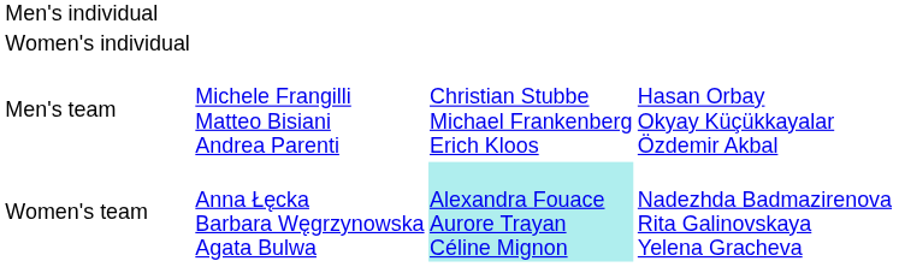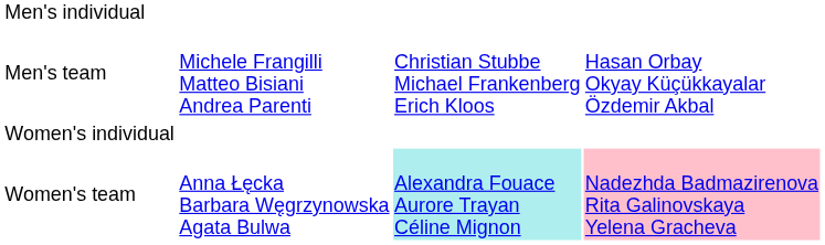 <table>
 <tr>
 <td>Men's individual</td>
-<td></td>
-<td></td>
-<td></td>
-</tr>
-<tr>
-<td>Women's individual</td>
 <td></td>
 <td></td>
 <td></td>
 </tr>
 <tr>
 <td>Men's team</td>
 <td><br><a href='#'>Michele Frangilli</a><br><a href='#'>Matteo Bisiani</a><br><a href='#'>Andrea Parenti</a></td>
 <td><br><a href='#'>Christian Stubbe</a><br><a href='#'>Michael Frankenberg</a><br><a href='#'>Erich Kloos</a></td>
 <td><br><a href='#'>Hasan Orbay</a><br><a href='#'>Okyay Küçükkayalar</a><br><a href='#'>Özdemir Akbal</a></td>
 </tr>
 <tr>
+<td>Women's individual</td>
+<td></td>
+<td></td>
+<td></td>
+</tr>
+<tr>
 <td>Women's team</td>
 <td><br><a href='#'>Anna Łęcka</a><br><a href='#'>Barbara Węgrzynowska</a><br><a href='#'>Agata Bulwa</a></td>
 <td style="background: paleturquoise;"><br><a href='#'>Alexandra Fouace</a><br><a href='#'>Aurore Trayan</a><br><a href='#'>Céline Mignon</a></td>
-<td><br><a href='#'>Nadezhda Badmazirenova</a><br><a href='#'>Rita Galinovskaya</a><br><a href='#'>Yelena Gracheva</a></td>
+<td style="background: pink;"><br><a href='#'>Nadezhda Badmazirenova</a><br><a href='#'>Rita Galinovskaya</a><br><a href='#'>Yelena Gracheva</a></td>
 </tr>
 </table>
